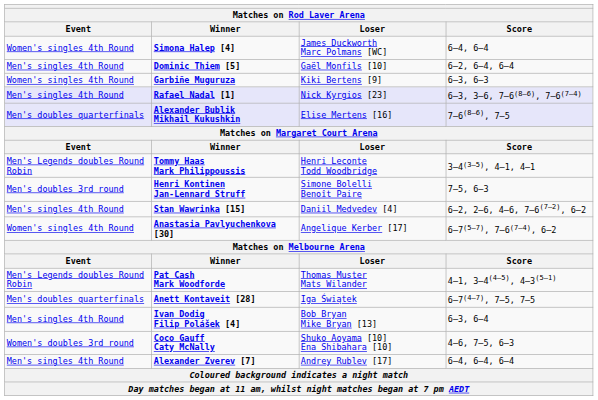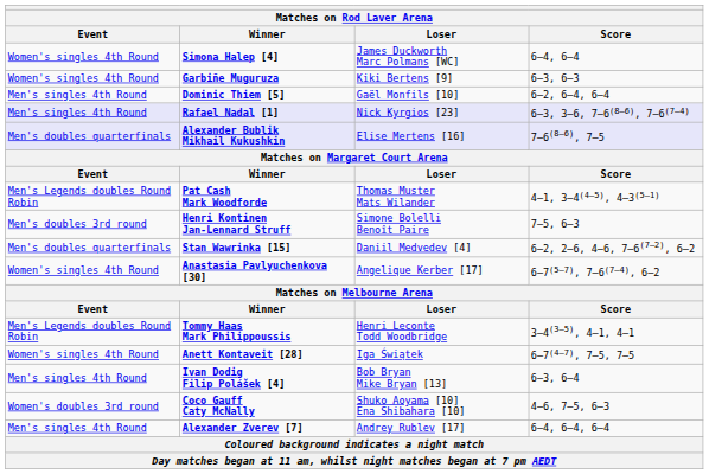 <table class="wikitable collapsible uncollapsed nowrap"  style="margin:auto;">
 <tr>
 <th colspan=4></th>
 </tr>
 <tr>
 <th colspan=4><strong>Matches on <a href='#'>Rod Laver Arena</a></strong></th>
 </tr>
 <tr>
 <th style="width:220px;">Event</th>
 <th style="width:220px;">Winner</th>
 <th style="width:220px;">Loser</th>
 <th style="width:220px;">Score</th>
 </tr>
 <tr>
 <td><a href='#'>Women's singles 4th Round</a></td>
 <td><strong> <a href='#'>Simona Halep</a> [4]</strong></td>
 <td> <a href='#'>James Duckworth</a> <br>  <a href='#'>Marc Polmans</a> [WC]</td>
 <td>6–4, 6–4</td>
 </tr>
 <tr>
+<td><a href='#'>Women's singles 4th Round</a></td>
+<td><strong> <a href='#'>Garbiñe Muguruza</a></strong></td>
+<td> <a href='#'>Kiki Bertens</a> [9]</td>
+<td>6–3, 6–3</td>
+</tr>
+<tr>
 <td><a href='#'>Men's singles 4th Round</a></td>
 <td><strong> <a href='#'>Dominic Thiem</a> [5]</strong></td>
 <td> <a href='#'>Gaël Monfils</a> [10]</td>
 <td>6–2, 6–4, 6–4</td>
-</tr>
-<tr>
-<td><a href='#'>Women's singles 4th Round</a></td>
-<td><strong> <a href='#'>Garbiñe Muguruza</a></strong></td>
-<td> <a href='#'>Kiki Bertens</a> [9]</td>
-<td>6–3, 6–3</td>
 </tr>
 <tr bgcolor=lavender>
 <td><a href='#'>Men's singles 4th Round</a></td>
 <td><strong> <a href='#'>Rafael Nadal</a> [1]</strong></td>
 <td> <a href='#'>Nick Kyrgios</a> [23]</td>
 <td>6–3, 3–6, 7–6<sup>(8–6)</sup>, 7–6<sup>(7–4)</sup></td>
 </tr>
 <tr bgcolor=lavender>
 <td><a href='#'>Men's doubles quarterfinals</a></td>
 <td><strong> <a href='#'>Alexander Bublik</a> <br>  <a href='#'>Mikhail Kukushkin</a></strong></td>
 <td> <a href='#'>Elise Mertens</a> [16]</td>
 <td>7–6<sup>(8–6)</sup>, 7–5</td>
 </tr>
 <tr>
 <th colspan=4><strong>Matches on <a href='#'>Margaret Court Arena</a></strong></th>
 </tr>
 <tr>
 <th style="width:220px;">Event</th>
 <th style="width:220px;">Winner</th>
 <th style="width:220px;">Loser</th>
 <th style="width:220px;">Score</th>
 </tr>
 <tr>
 <td><a href='#'>Men's Legends doubles Round Robin</a></td>
-<td><strong> <a href='#'>Tommy Haas</a> <br>  <a href='#'>Mark Philippoussis</a></strong></td>
-<td> <a href='#'>Henri Leconte</a> <br>  <a href='#'>Todd Woodbridge</a></td>
-<td>3–4<sup>(3–5)</sup>, 4–1, 4–1</td>
+<td><strong> <a href='#'>Pat Cash</a> <br>  <a href='#'>Mark Woodforde</a></strong></td>
+<td> <a href='#'>Thomas Muster</a> <br>  <a href='#'>Mats Wilander</a></td>
+<td>4–1, 3–4<sup>(4–5)</sup>, 4–3<sup>(5–1)</sup></td>
 </tr>
 <tr>
 <td><a href='#'>Men's doubles 3rd round</a></td>
 <td><strong> <a href='#'>Henri Kontinen</a> <br>  <a href='#'>Jan-Lennard Struff</a></strong></td>
 <td> <a href='#'>Simone Bolelli</a> <br>  <a href='#'>Benoît Paire</a></td>
 <td>7–5, 6–3</td>
 </tr>
 <tr>
-<td><a href='#'>Men's singles 4th Round</a></td>
+<td><a href='#'>Men's doubles quarterfinals</a></td>
 <td><strong> <a href='#'>Stan Wawrinka</a> [15]</strong></td>
 <td> <a href='#'>Daniil Medvedev</a> [4]</td>
 <td>6–2, 2–6, 4–6, 7–6<sup>(7–2)</sup>, 6–2</td>
 </tr>
 <tr>
 <td><a href='#'>Women's singles 4th Round</a></td>
 <td><strong> <a href='#'>Anastasia Pavlyuchenkova</a> [30]</strong></td>
 <td> <a href='#'>Angelique Kerber</a> [17]</td>
 <td>6–7<sup>(5–7)</sup>, 7–6<sup>(7–4)</sup>, 6–2</td>
 </tr>
 <tr>
 <th colspan=4><strong>Matches on <a href='#'>Melbourne Arena</a></strong></th>
 </tr>
 <tr>
 <th style="width:220px;">Event</th>
 <th style="width:220px;">Winner</th>
 <th style="width:220px;">Loser</th>
 <th style="width:220px;">Score</th>
 </tr>
 <tr>
 <td><a href='#'>Men's Legends doubles Round Robin</a></td>
-<td><strong> <a href='#'>Pat Cash</a> <br>  <a href='#'>Mark Woodforde</a></strong></td>
-<td> <a href='#'>Thomas Muster</a> <br>  <a href='#'>Mats Wilander</a></td>
-<td>4–1, 3–4<sup>(4–5)</sup>, 4–3<sup>(5–1)</sup></td>
+<td><strong> <a href='#'>Tommy Haas</a> <br>  <a href='#'>Mark Philippoussis</a></strong></td>
+<td> <a href='#'>Henri Leconte</a> <br>  <a href='#'>Todd Woodbridge</a></td>
+<td>3–4<sup>(3–5)</sup>, 4–1, 4–1</td>
 </tr>
 <tr>
-<td><a href='#'>Men's doubles quarterfinals</a></td>
+<td><a href='#'>Women's singles 4th Round</a></td>
 <td><strong> <a href='#'>Anett Kontaveit</a> [28]</strong></td>
 <td> <a href='#'>Iga Świątek</a></td>
 <td>6–7<sup>(4–7)</sup>, 7–5, 7–5</td>
 </tr>
 <tr>
 <td><a href='#'>Men's singles 4th Round</a></td>
 <td><strong> <a href='#'>Ivan Dodig</a> <br>  <a href='#'>Filip Polášek</a> [4]</strong></td>
 <td> <a href='#'>Bob Bryan</a> <br>  <a href='#'>Mike Bryan</a> [13]</td>
 <td>6–3, 6–4</td>
 </tr>
 <tr>
 <td><a href='#'>Women's doubles 3rd round</a></td>
 <td><strong> <a href='#'>Coco Gauff</a> <br>  <a href='#'>Caty McNally</a></strong></td>
 <td> <a href='#'>Shuko Aoyama</a> [10] <br>  <a href='#'>Ena Shibahara</a> [10]</td>
 <td>4–6, 7–5, 6–3</td>
 </tr>
 <tr>
 <td><a href='#'>Men's singles 4th Round</a></td>
 <td><strong> <a href='#'>Alexander Zverev</a> [7]</strong></td>
 <td> <a href='#'>Andrey Rublev</a> [17]</td>
 <td>6–4, 6–4, 6–4</td>
 </tr>
 <tr>
 <th colspan=4><em>Coloured background indicates a night match</em></th>
 </tr>
 <tr>
 <th colspan=4><em>Day matches began at 11 am, whilst night matches began at 7 pm <a href='#'>AEDT</a></em></th>
 </tr>
 </table>
